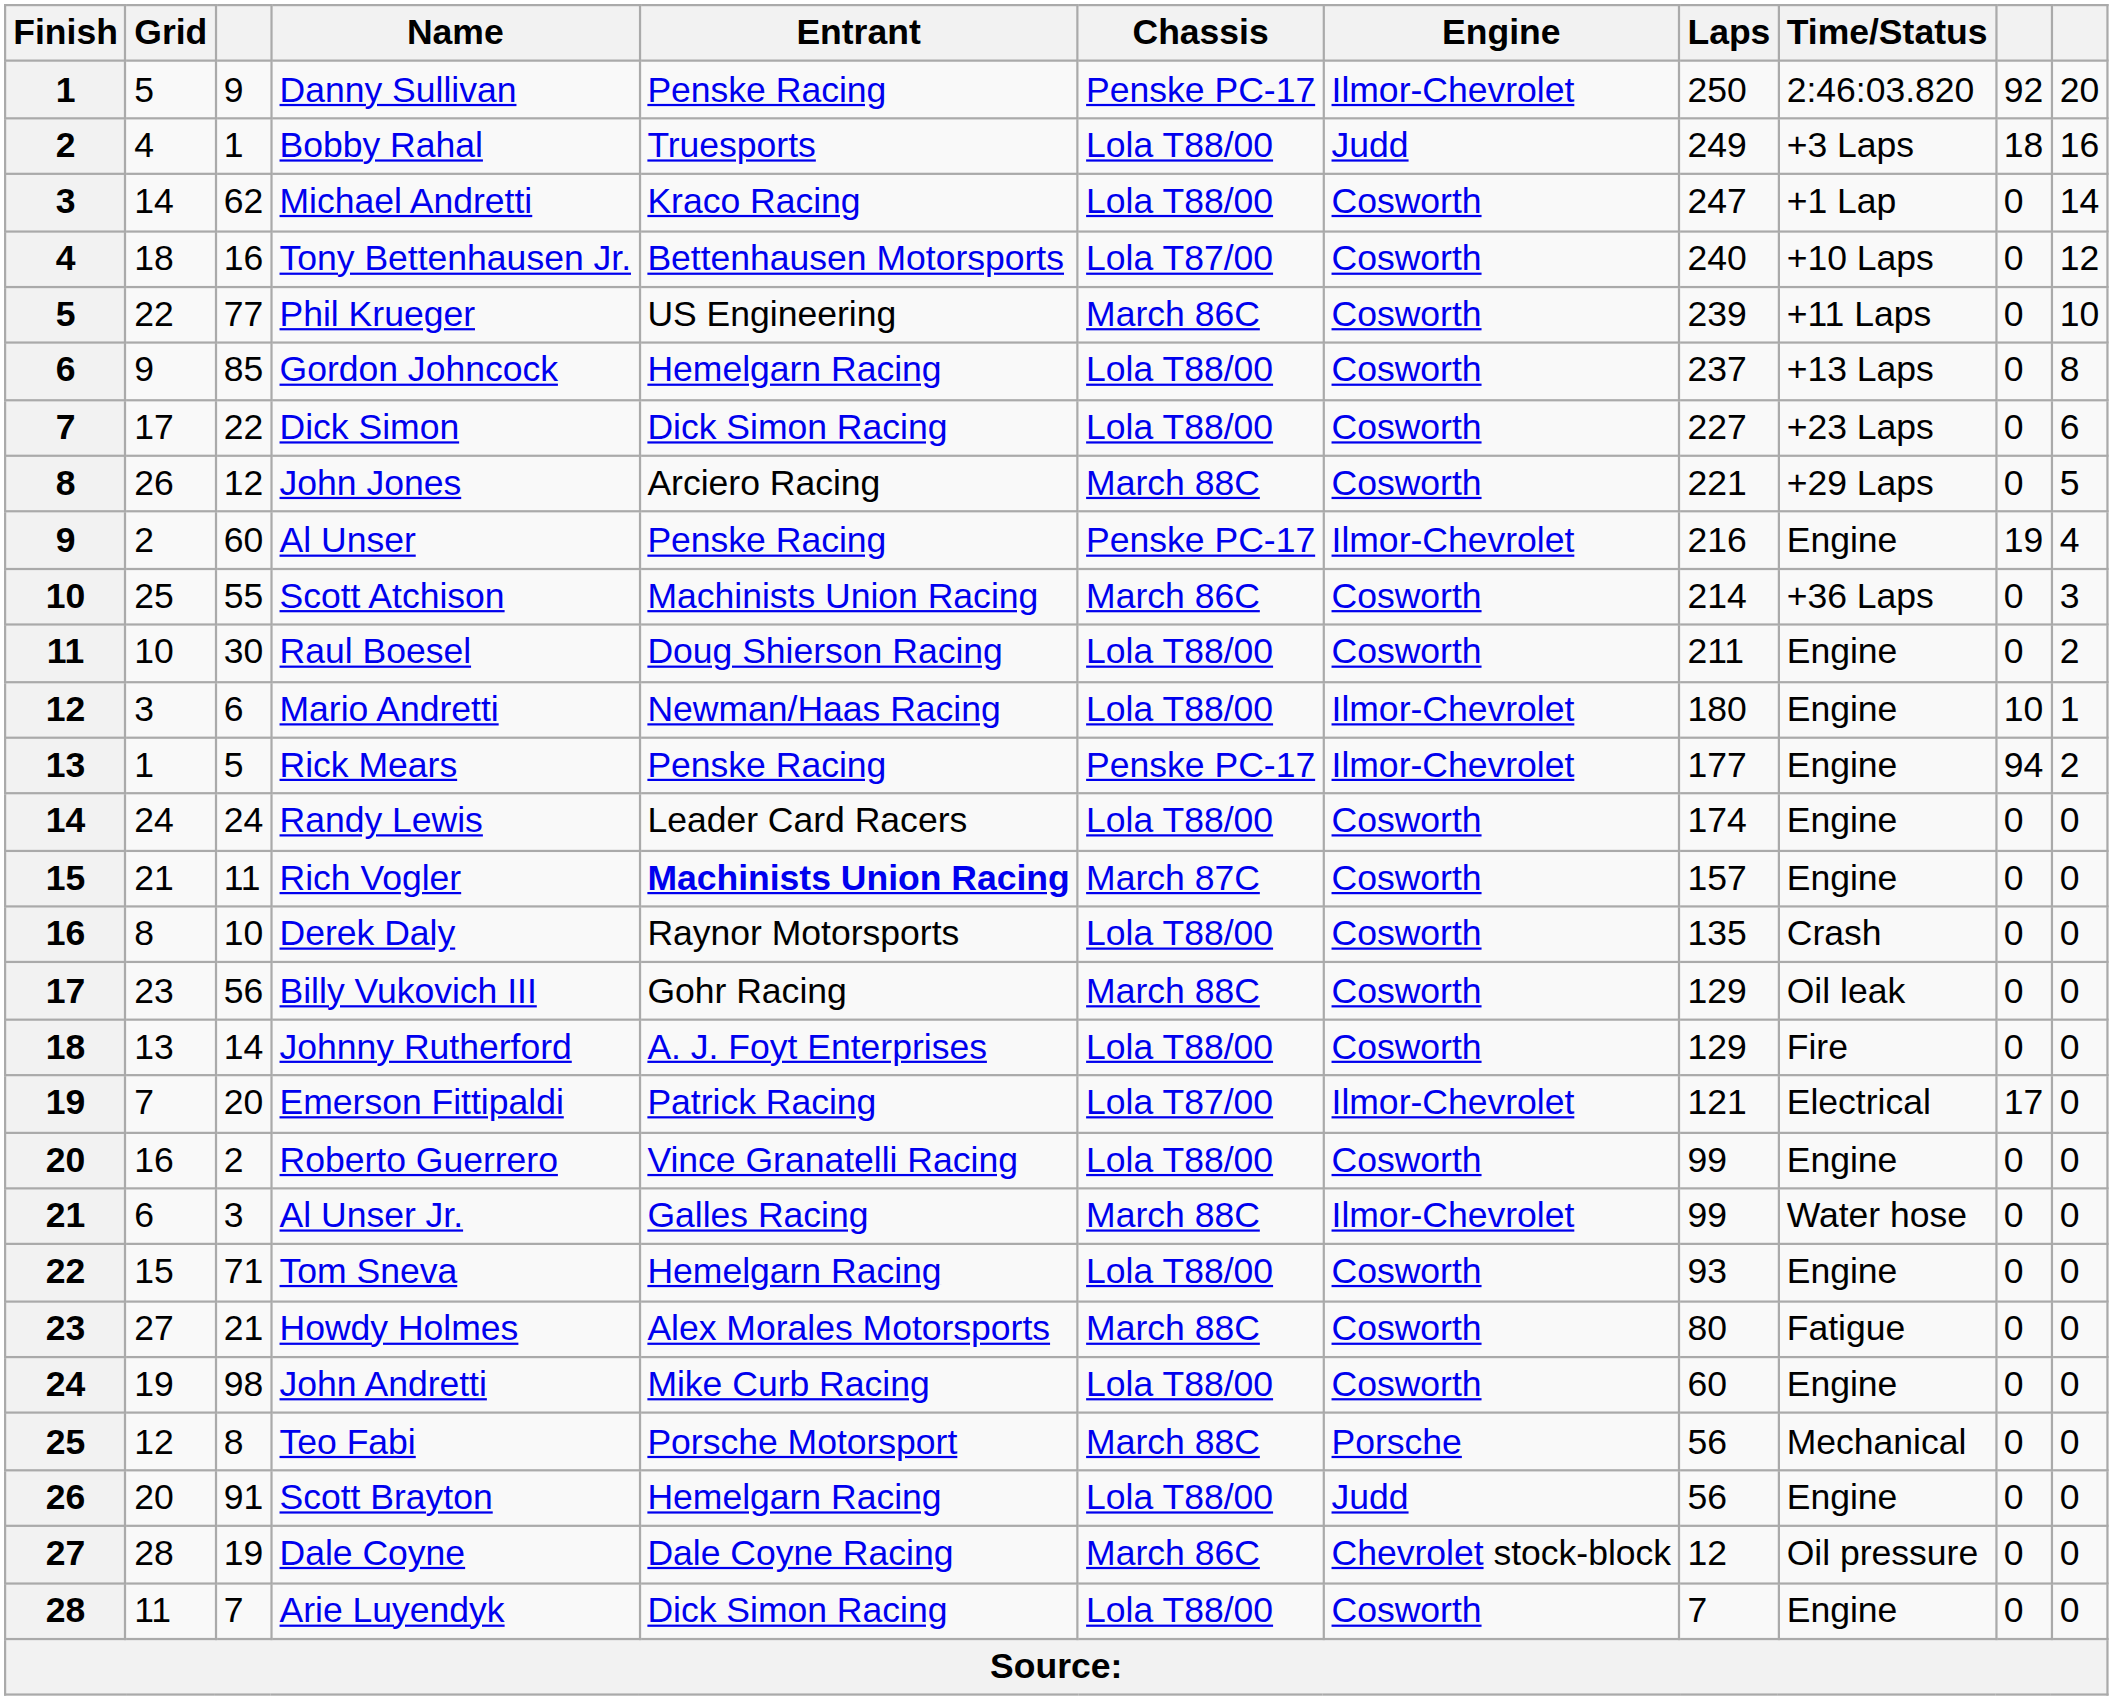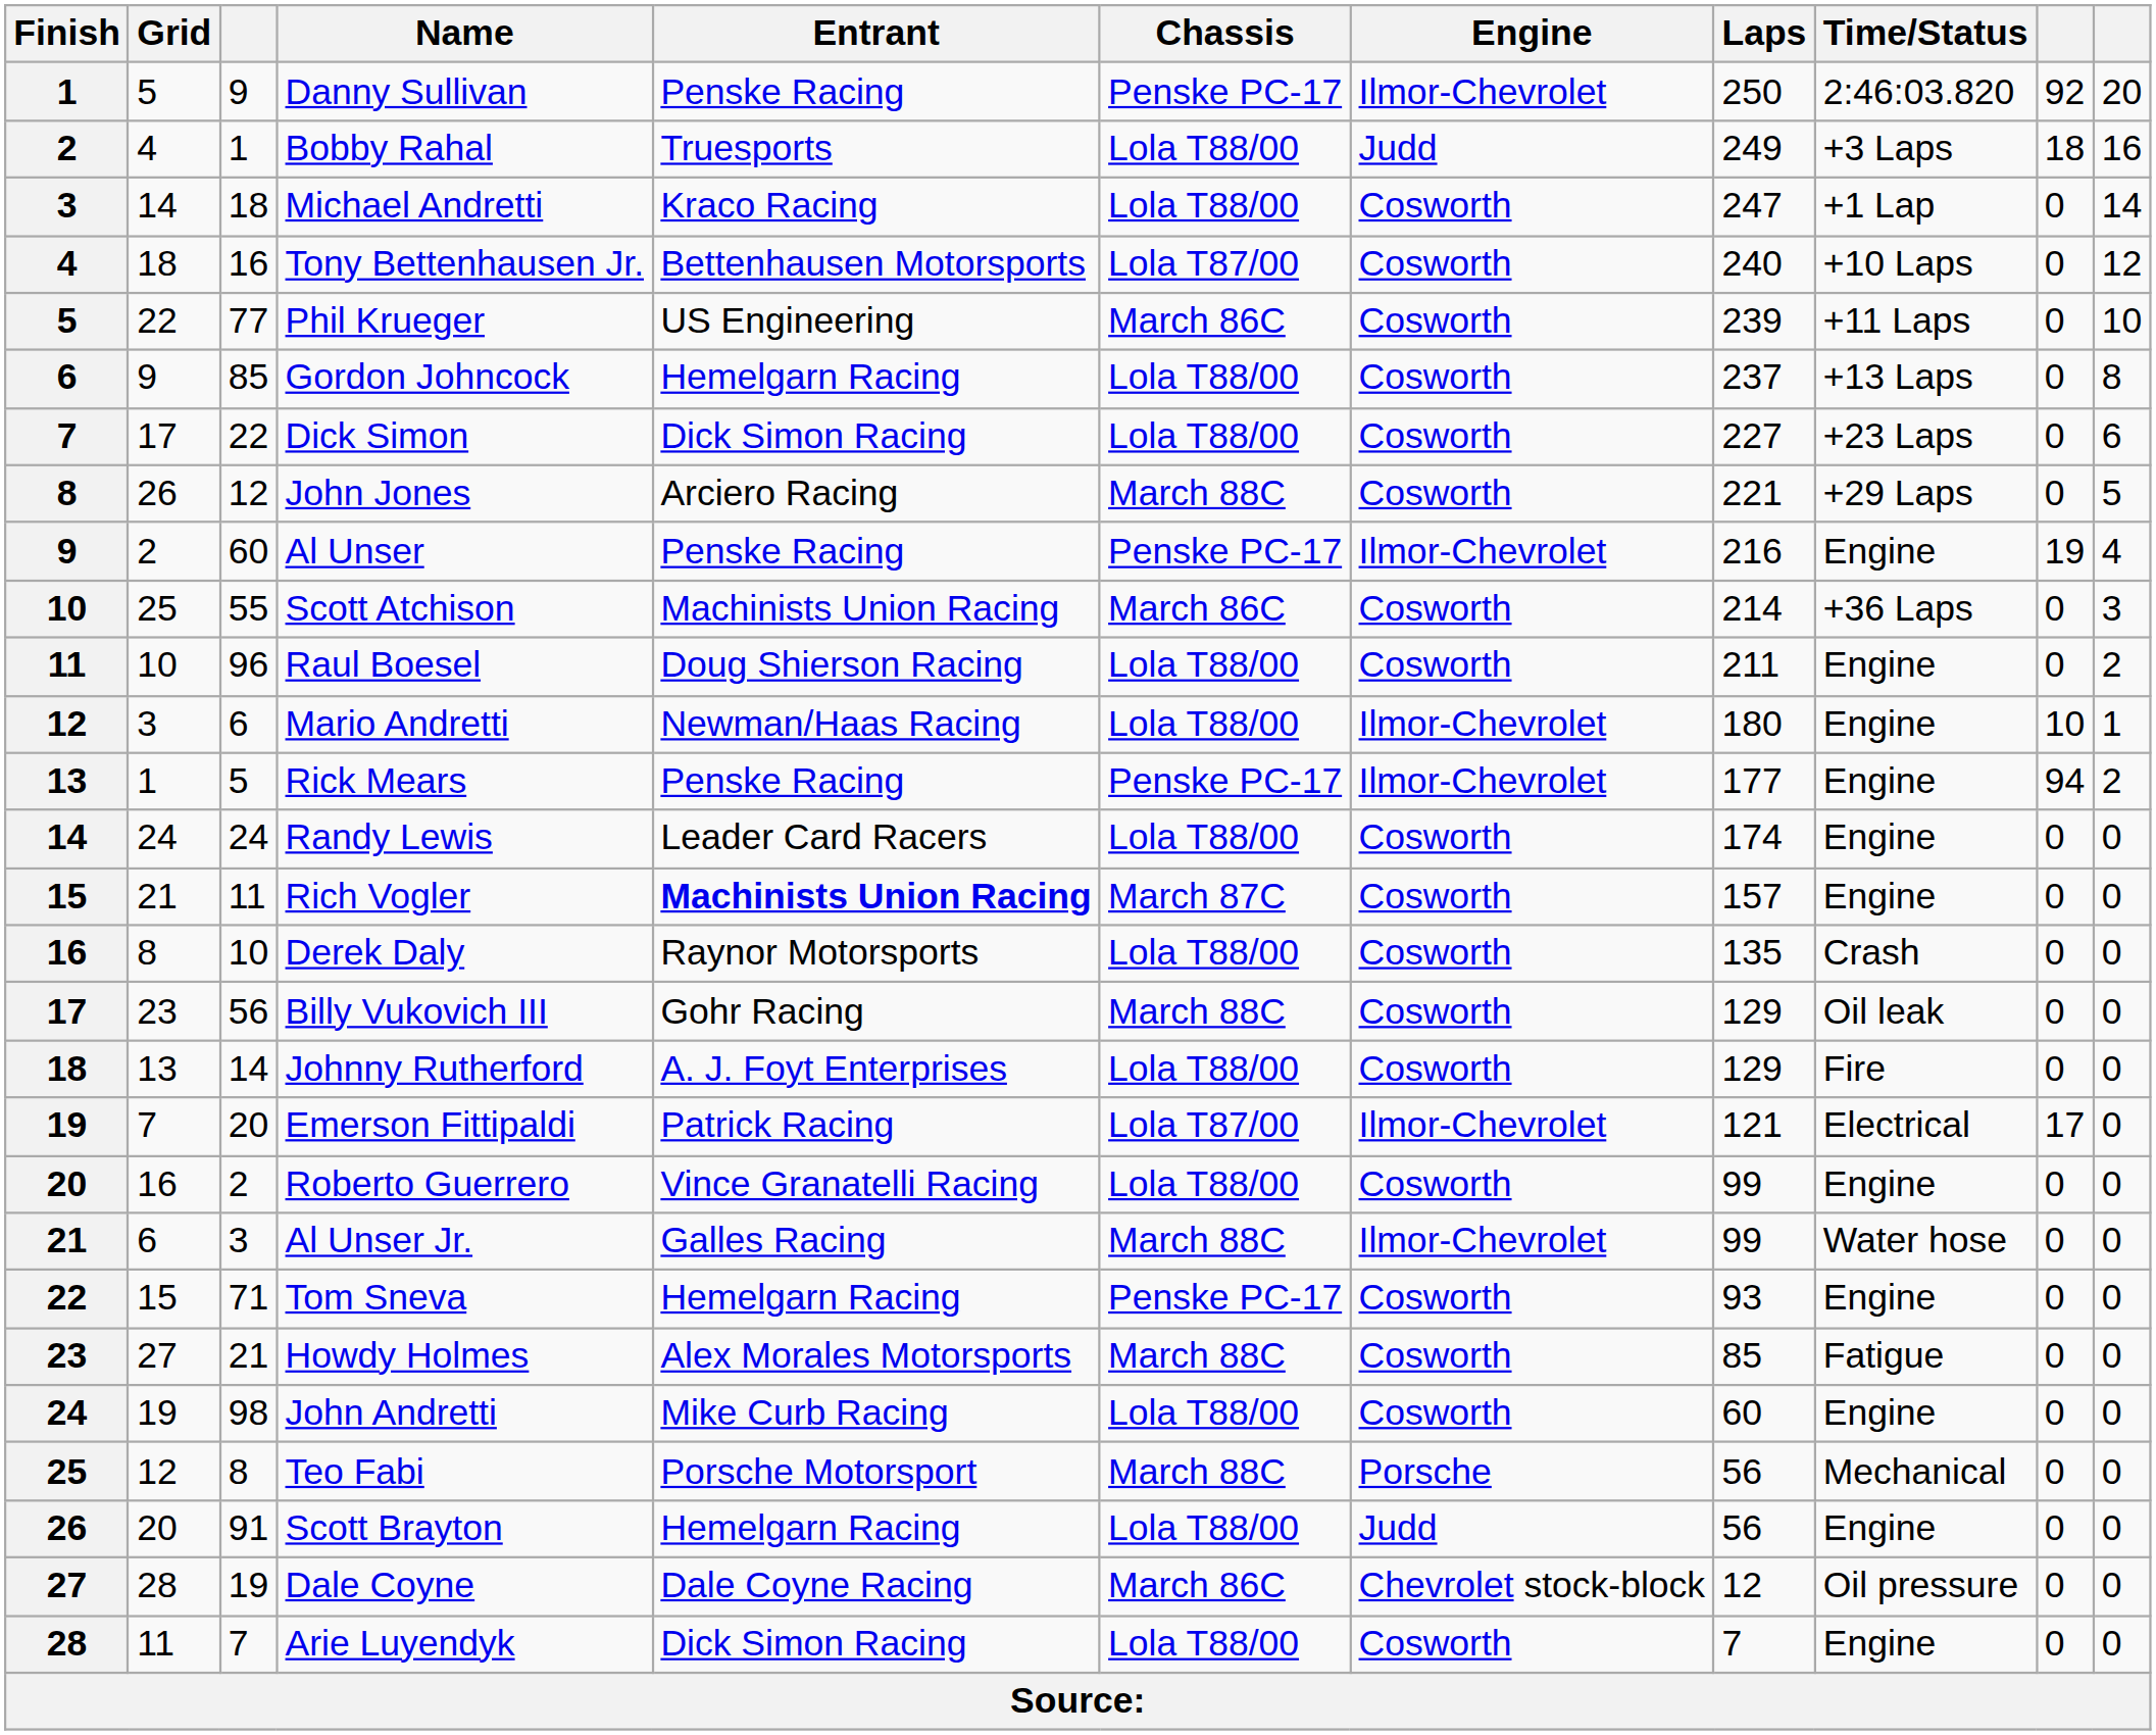 <table class="wikitable">
 <tr>
 <th>Finish</th>
 <th>Grid</th>
 <th></th>
 <th>Name</th>
 <th>Entrant</th>
 <th>Chassis</th>
 <th>Engine</th>
 <th>Laps</th>
 <th>Time/Status</th>
 <th></th>
 <th></th>
 </tr>
 <tr>
 <th>1</th>
 <td>5</td>
 <td>9</td>
 <td> <a href='#'>Danny Sullivan</a></td>
 <td><a href='#'>Penske Racing</a></td>
 <td><a href='#'>Penske PC-17</a></td>
 <td><a href='#'>Ilmor-Chevrolet</a></td>
 <td>250</td>
 <td>2:46:03.820</td>
 <td>92</td>
 <td>20</td>
 </tr>
 <tr>
 <th>2</th>
 <td>4</td>
 <td>1</td>
 <td> <a href='#'>Bobby Rahal</a></td>
 <td><a href='#'>Truesports</a></td>
 <td><a href='#'>Lola T88/00</a></td>
 <td><a href='#'>Judd</a></td>
 <td>249</td>
 <td>+3 Laps</td>
 <td>18</td>
 <td>16</td>
 </tr>
 <tr>
 <th>3</th>
 <td>14</td>
-<td>62</td>
+<td>18</td>
 <td> <a href='#'>Michael Andretti</a></td>
 <td><a href='#'>Kraco Racing</a></td>
 <td><a href='#'>Lola T88/00</a></td>
 <td><a href='#'>Cosworth</a></td>
 <td>247</td>
 <td>+1 Lap</td>
 <td>0</td>
 <td>14</td>
 </tr>
 <tr>
 <th>4</th>
 <td>18</td>
 <td>16</td>
 <td> <a href='#'>Tony Bettenhausen Jr.</a></td>
 <td><a href='#'>Bettenhausen Motorsports</a></td>
 <td><a href='#'>Lola T87/00</a></td>
 <td><a href='#'>Cosworth</a></td>
 <td>240</td>
 <td>+10 Laps</td>
 <td>0</td>
 <td>12</td>
 </tr>
 <tr>
 <th>5</th>
 <td>22</td>
 <td>77</td>
 <td> <a href='#'>Phil Krueger</a></td>
 <td>US Engineering</td>
 <td><a href='#'>March 86C</a></td>
 <td><a href='#'>Cosworth</a></td>
 <td>239</td>
 <td>+11 Laps</td>
 <td>0</td>
 <td>10</td>
 </tr>
 <tr>
 <th>6</th>
 <td>9</td>
 <td>85</td>
 <td> <a href='#'>Gordon Johncock</a></td>
 <td><a href='#'>Hemelgarn Racing</a></td>
 <td><a href='#'>Lola T88/00</a></td>
 <td><a href='#'>Cosworth</a></td>
 <td>237</td>
 <td>+13 Laps</td>
 <td>0</td>
 <td>8</td>
 </tr>
 <tr>
 <th>7</th>
 <td>17</td>
 <td>22</td>
 <td> <a href='#'>Dick Simon</a></td>
 <td><a href='#'>Dick Simon Racing</a></td>
 <td><a href='#'>Lola T88/00</a></td>
 <td><a href='#'>Cosworth</a></td>
 <td>227</td>
 <td>+23 Laps</td>
 <td>0</td>
 <td>6</td>
 </tr>
 <tr>
 <th>8</th>
 <td>26</td>
 <td>12</td>
 <td> <a href='#'>John Jones</a></td>
 <td>Arciero Racing</td>
 <td><a href='#'>March 88C</a></td>
 <td><a href='#'>Cosworth</a></td>
 <td>221</td>
 <td>+29 Laps</td>
 <td>0</td>
 <td>5</td>
 </tr>
 <tr>
 <th>9</th>
 <td>2</td>
 <td>60</td>
 <td> <a href='#'>Al Unser</a></td>
 <td><a href='#'>Penske Racing</a></td>
 <td><a href='#'>Penske PC-17</a></td>
 <td><a href='#'>Ilmor-Chevrolet</a></td>
 <td>216</td>
 <td>Engine</td>
 <td>19</td>
 <td>4</td>
 </tr>
 <tr>
 <th>10</th>
 <td>25</td>
 <td>55</td>
 <td> <a href='#'>Scott Atchison</a></td>
 <td><a href='#'>Machinists Union Racing</a></td>
 <td><a href='#'>March 86C</a></td>
 <td><a href='#'>Cosworth</a></td>
 <td>214</td>
 <td>+36 Laps</td>
 <td>0</td>
 <td>3</td>
 </tr>
 <tr>
 <th>11</th>
 <td>10</td>
-<td>30</td>
+<td>96</td>
 <td> <a href='#'>Raul Boesel</a></td>
 <td><a href='#'>Doug Shierson Racing</a></td>
 <td><a href='#'>Lola T88/00</a></td>
 <td><a href='#'>Cosworth</a></td>
 <td>211</td>
 <td>Engine</td>
 <td>0</td>
 <td>2</td>
 </tr>
 <tr>
 <th>12</th>
 <td>3</td>
 <td>6</td>
 <td> <a href='#'>Mario Andretti</a></td>
 <td><a href='#'>Newman/Haas Racing</a></td>
 <td><a href='#'>Lola T88/00</a></td>
 <td><a href='#'>Ilmor-Chevrolet</a></td>
 <td>180</td>
 <td>Engine</td>
 <td>10</td>
 <td>1</td>
 </tr>
 <tr>
 <th>13</th>
 <td>1</td>
 <td>5</td>
 <td> <a href='#'>Rick Mears</a></td>
 <td><a href='#'>Penske Racing</a></td>
 <td><a href='#'>Penske PC-17</a></td>
 <td><a href='#'>Ilmor-Chevrolet</a></td>
 <td>177</td>
 <td>Engine</td>
 <td>94</td>
 <td>2</td>
 </tr>
 <tr>
 <th>14</th>
 <td>24</td>
 <td>24</td>
 <td> <a href='#'>Randy Lewis</a></td>
 <td>Leader Card Racers</td>
 <td><a href='#'>Lola T88/00</a></td>
 <td><a href='#'>Cosworth</a></td>
 <td>174</td>
 <td>Engine</td>
 <td>0</td>
 <td>0</td>
 </tr>
 <tr>
 <th>15</th>
 <td>21</td>
 <td>11</td>
 <td> <a href='#'>Rich Vogler</a></td>
 <td><strong><a href='#'>Machinists Union Racing</a></strong></td>
 <td><a href='#'>March 87C</a></td>
 <td><a href='#'>Cosworth</a></td>
 <td>157</td>
 <td>Engine</td>
 <td>0</td>
 <td>0</td>
 </tr>
 <tr>
 <th>16</th>
 <td>8</td>
 <td>10</td>
 <td> <a href='#'>Derek Daly</a></td>
 <td>Raynor Motorsports</td>
 <td><a href='#'>Lola T88/00</a></td>
 <td><a href='#'>Cosworth</a></td>
 <td>135</td>
 <td>Crash</td>
 <td>0</td>
 <td>0</td>
 </tr>
 <tr>
 <th>17</th>
 <td>23</td>
 <td>56</td>
 <td> <a href='#'>Billy Vukovich III</a></td>
 <td>Gohr Racing</td>
 <td><a href='#'>March 88C</a></td>
 <td><a href='#'>Cosworth</a></td>
 <td>129</td>
 <td>Oil leak</td>
 <td>0</td>
 <td>0</td>
 </tr>
 <tr>
 <th>18</th>
 <td>13</td>
 <td>14</td>
 <td> <a href='#'>Johnny Rutherford</a></td>
 <td><a href='#'>A. J. Foyt Enterprises</a></td>
 <td><a href='#'>Lola T88/00</a></td>
 <td><a href='#'>Cosworth</a></td>
 <td>129</td>
 <td>Fire</td>
 <td>0</td>
 <td>0</td>
 </tr>
 <tr>
 <th>19</th>
 <td>7</td>
 <td>20</td>
 <td> <a href='#'>Emerson Fittipaldi</a></td>
 <td><a href='#'>Patrick Racing</a></td>
 <td><a href='#'>Lola T87/00</a></td>
 <td><a href='#'>Ilmor-Chevrolet</a></td>
 <td>121</td>
 <td>Electrical</td>
 <td>17</td>
 <td>0</td>
 </tr>
 <tr>
 <th>20</th>
 <td>16</td>
 <td>2</td>
 <td> <a href='#'>Roberto Guerrero</a></td>
 <td><a href='#'>Vince Granatelli Racing</a></td>
 <td><a href='#'>Lola T88/00</a></td>
 <td><a href='#'>Cosworth</a></td>
 <td>99</td>
 <td>Engine</td>
 <td>0</td>
 <td>0</td>
 </tr>
 <tr>
 <th>21</th>
 <td>6</td>
 <td>3</td>
 <td> <a href='#'>Al Unser Jr.</a></td>
 <td><a href='#'>Galles Racing</a></td>
 <td><a href='#'>March 88C</a></td>
 <td><a href='#'>Ilmor-Chevrolet</a></td>
 <td>99</td>
 <td>Water hose</td>
 <td>0</td>
 <td>0</td>
 </tr>
 <tr>
 <th>22</th>
 <td>15</td>
 <td>71</td>
 <td> <a href='#'>Tom Sneva</a></td>
 <td><a href='#'>Hemelgarn Racing</a></td>
-<td><a href='#'>Lola T88/00</a></td>
+<td><a href='#'>Penske PC-17</a></td>
 <td><a href='#'>Cosworth</a></td>
 <td>93</td>
 <td>Engine</td>
 <td>0</td>
 <td>0</td>
 </tr>
 <tr>
 <th>23</th>
 <td>27</td>
 <td>21</td>
 <td> <a href='#'>Howdy Holmes</a></td>
 <td><a href='#'>Alex Morales Motorsports</a></td>
 <td><a href='#'>March 88C</a></td>
 <td><a href='#'>Cosworth</a></td>
-<td>80</td>
+<td>85</td>
 <td>Fatigue</td>
 <td>0</td>
 <td>0</td>
 </tr>
 <tr>
 <th>24</th>
 <td>19</td>
 <td>98</td>
 <td> <a href='#'>John Andretti</a></td>
 <td><a href='#'>Mike Curb Racing</a></td>
 <td><a href='#'>Lola T88/00</a></td>
 <td><a href='#'>Cosworth</a></td>
 <td>60</td>
 <td>Engine</td>
 <td>0</td>
 <td>0</td>
 </tr>
 <tr>
 <th>25</th>
 <td>12</td>
 <td>8</td>
 <td> <a href='#'>Teo Fabi</a></td>
 <td><a href='#'>Porsche Motorsport</a></td>
 <td><a href='#'>March 88C</a></td>
 <td><a href='#'>Porsche</a></td>
 <td>56</td>
 <td>Mechanical</td>
 <td>0</td>
 <td>0</td>
 </tr>
 <tr>
 <th>26</th>
 <td>20</td>
 <td>91</td>
 <td> <a href='#'>Scott Brayton</a></td>
 <td><a href='#'>Hemelgarn Racing</a></td>
 <td><a href='#'>Lola T88/00</a></td>
 <td><a href='#'>Judd</a></td>
 <td>56</td>
 <td>Engine</td>
 <td>0</td>
 <td>0</td>
 </tr>
 <tr>
 <th>27</th>
 <td>28</td>
 <td>19</td>
 <td> <a href='#'>Dale Coyne</a></td>
 <td><a href='#'>Dale Coyne Racing</a></td>
 <td><a href='#'>March 86C</a></td>
 <td><a href='#'>Chevrolet</a> stock-block</td>
 <td>12</td>
 <td>Oil pressure</td>
 <td>0</td>
 <td>0</td>
 </tr>
 <tr>
 <th>28</th>
 <td>11</td>
 <td>7</td>
 <td> <a href='#'>Arie Luyendyk</a></td>
 <td><a href='#'>Dick Simon Racing</a></td>
 <td><a href='#'>Lola T88/00</a></td>
 <td><a href='#'>Cosworth</a></td>
 <td>7</td>
 <td>Engine</td>
 <td>0</td>
 <td>0</td>
 </tr>
 <tr>
 <th colspan=11>Source:</th>
 </tr>
 </table>
